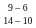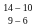 <table style="text-align:center">
 <tr>
 <th width=200></th>
 <th width=100></th>
 <th width=200></th>
 </tr>
 <tr>
 <td align=right><strong></strong></td>
-<td>9 – 6</td>
+<td>14 – 10</td>
 <td align=left></td>
 </tr>
 <tr>
 <td align=right><strong></strong></td>
-<td>14 – 10</td>
+<td>9 – 6</td>
 <td align=left></td>
 </tr>
 </table>
